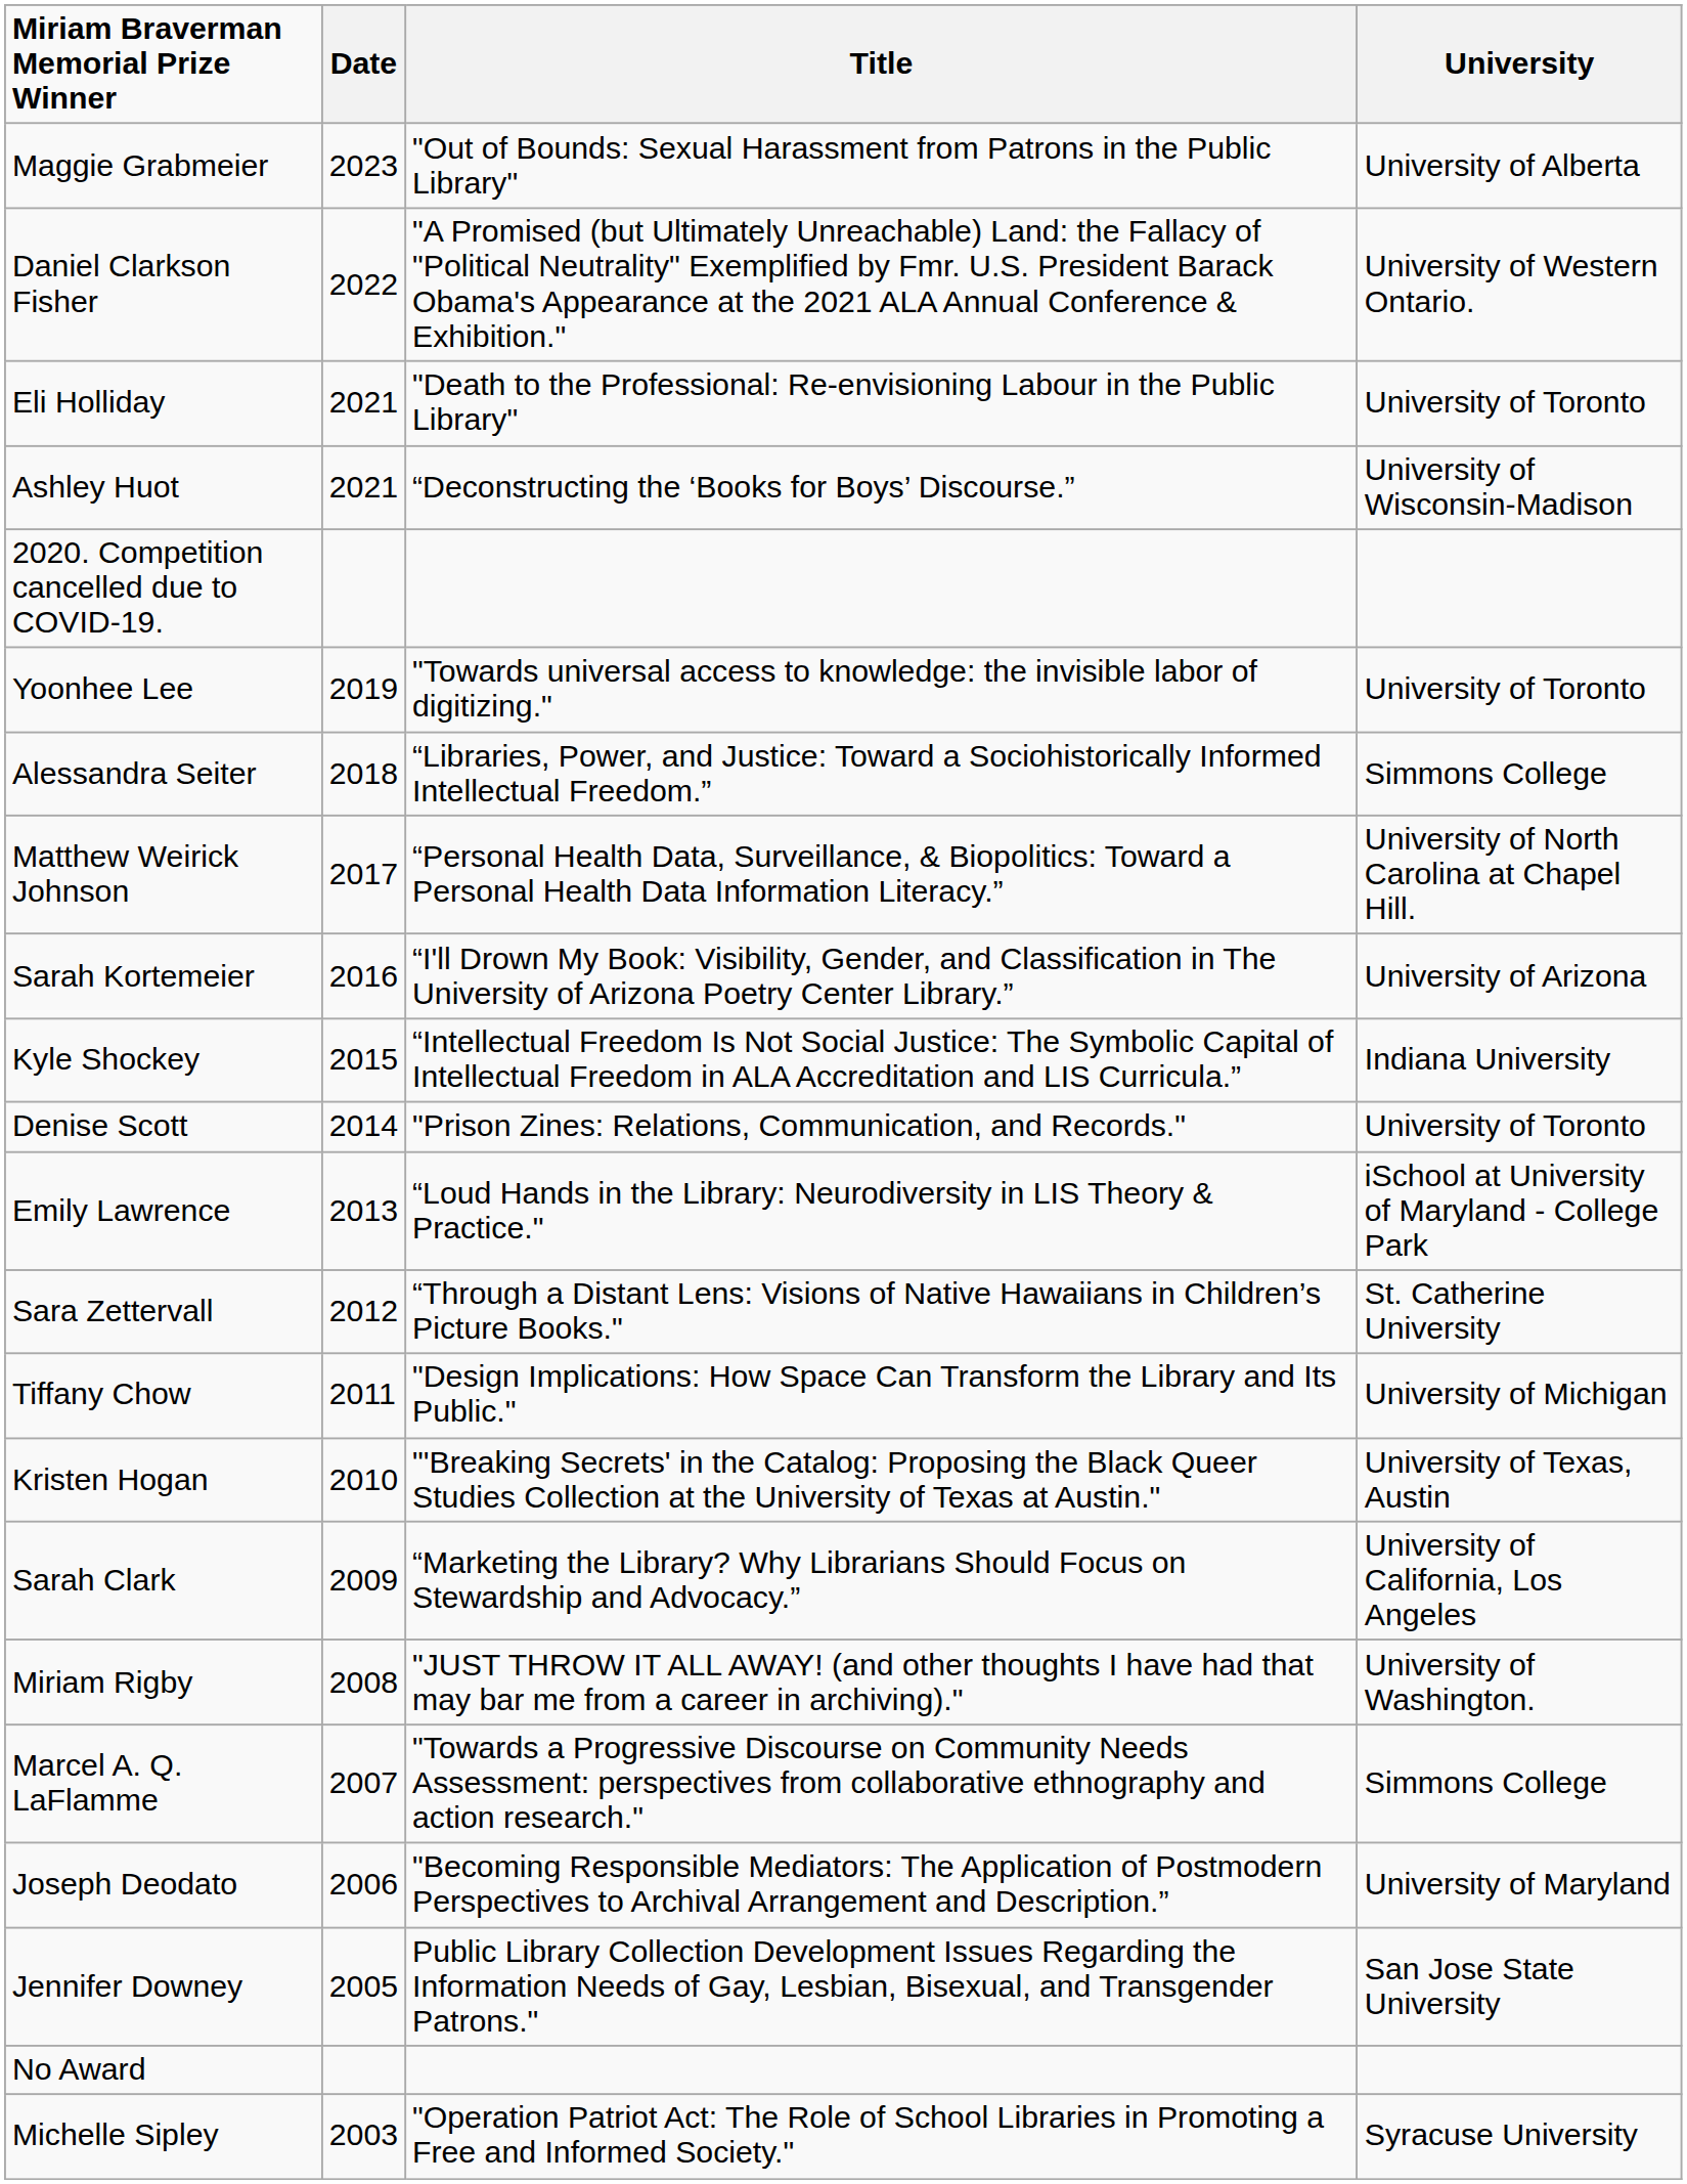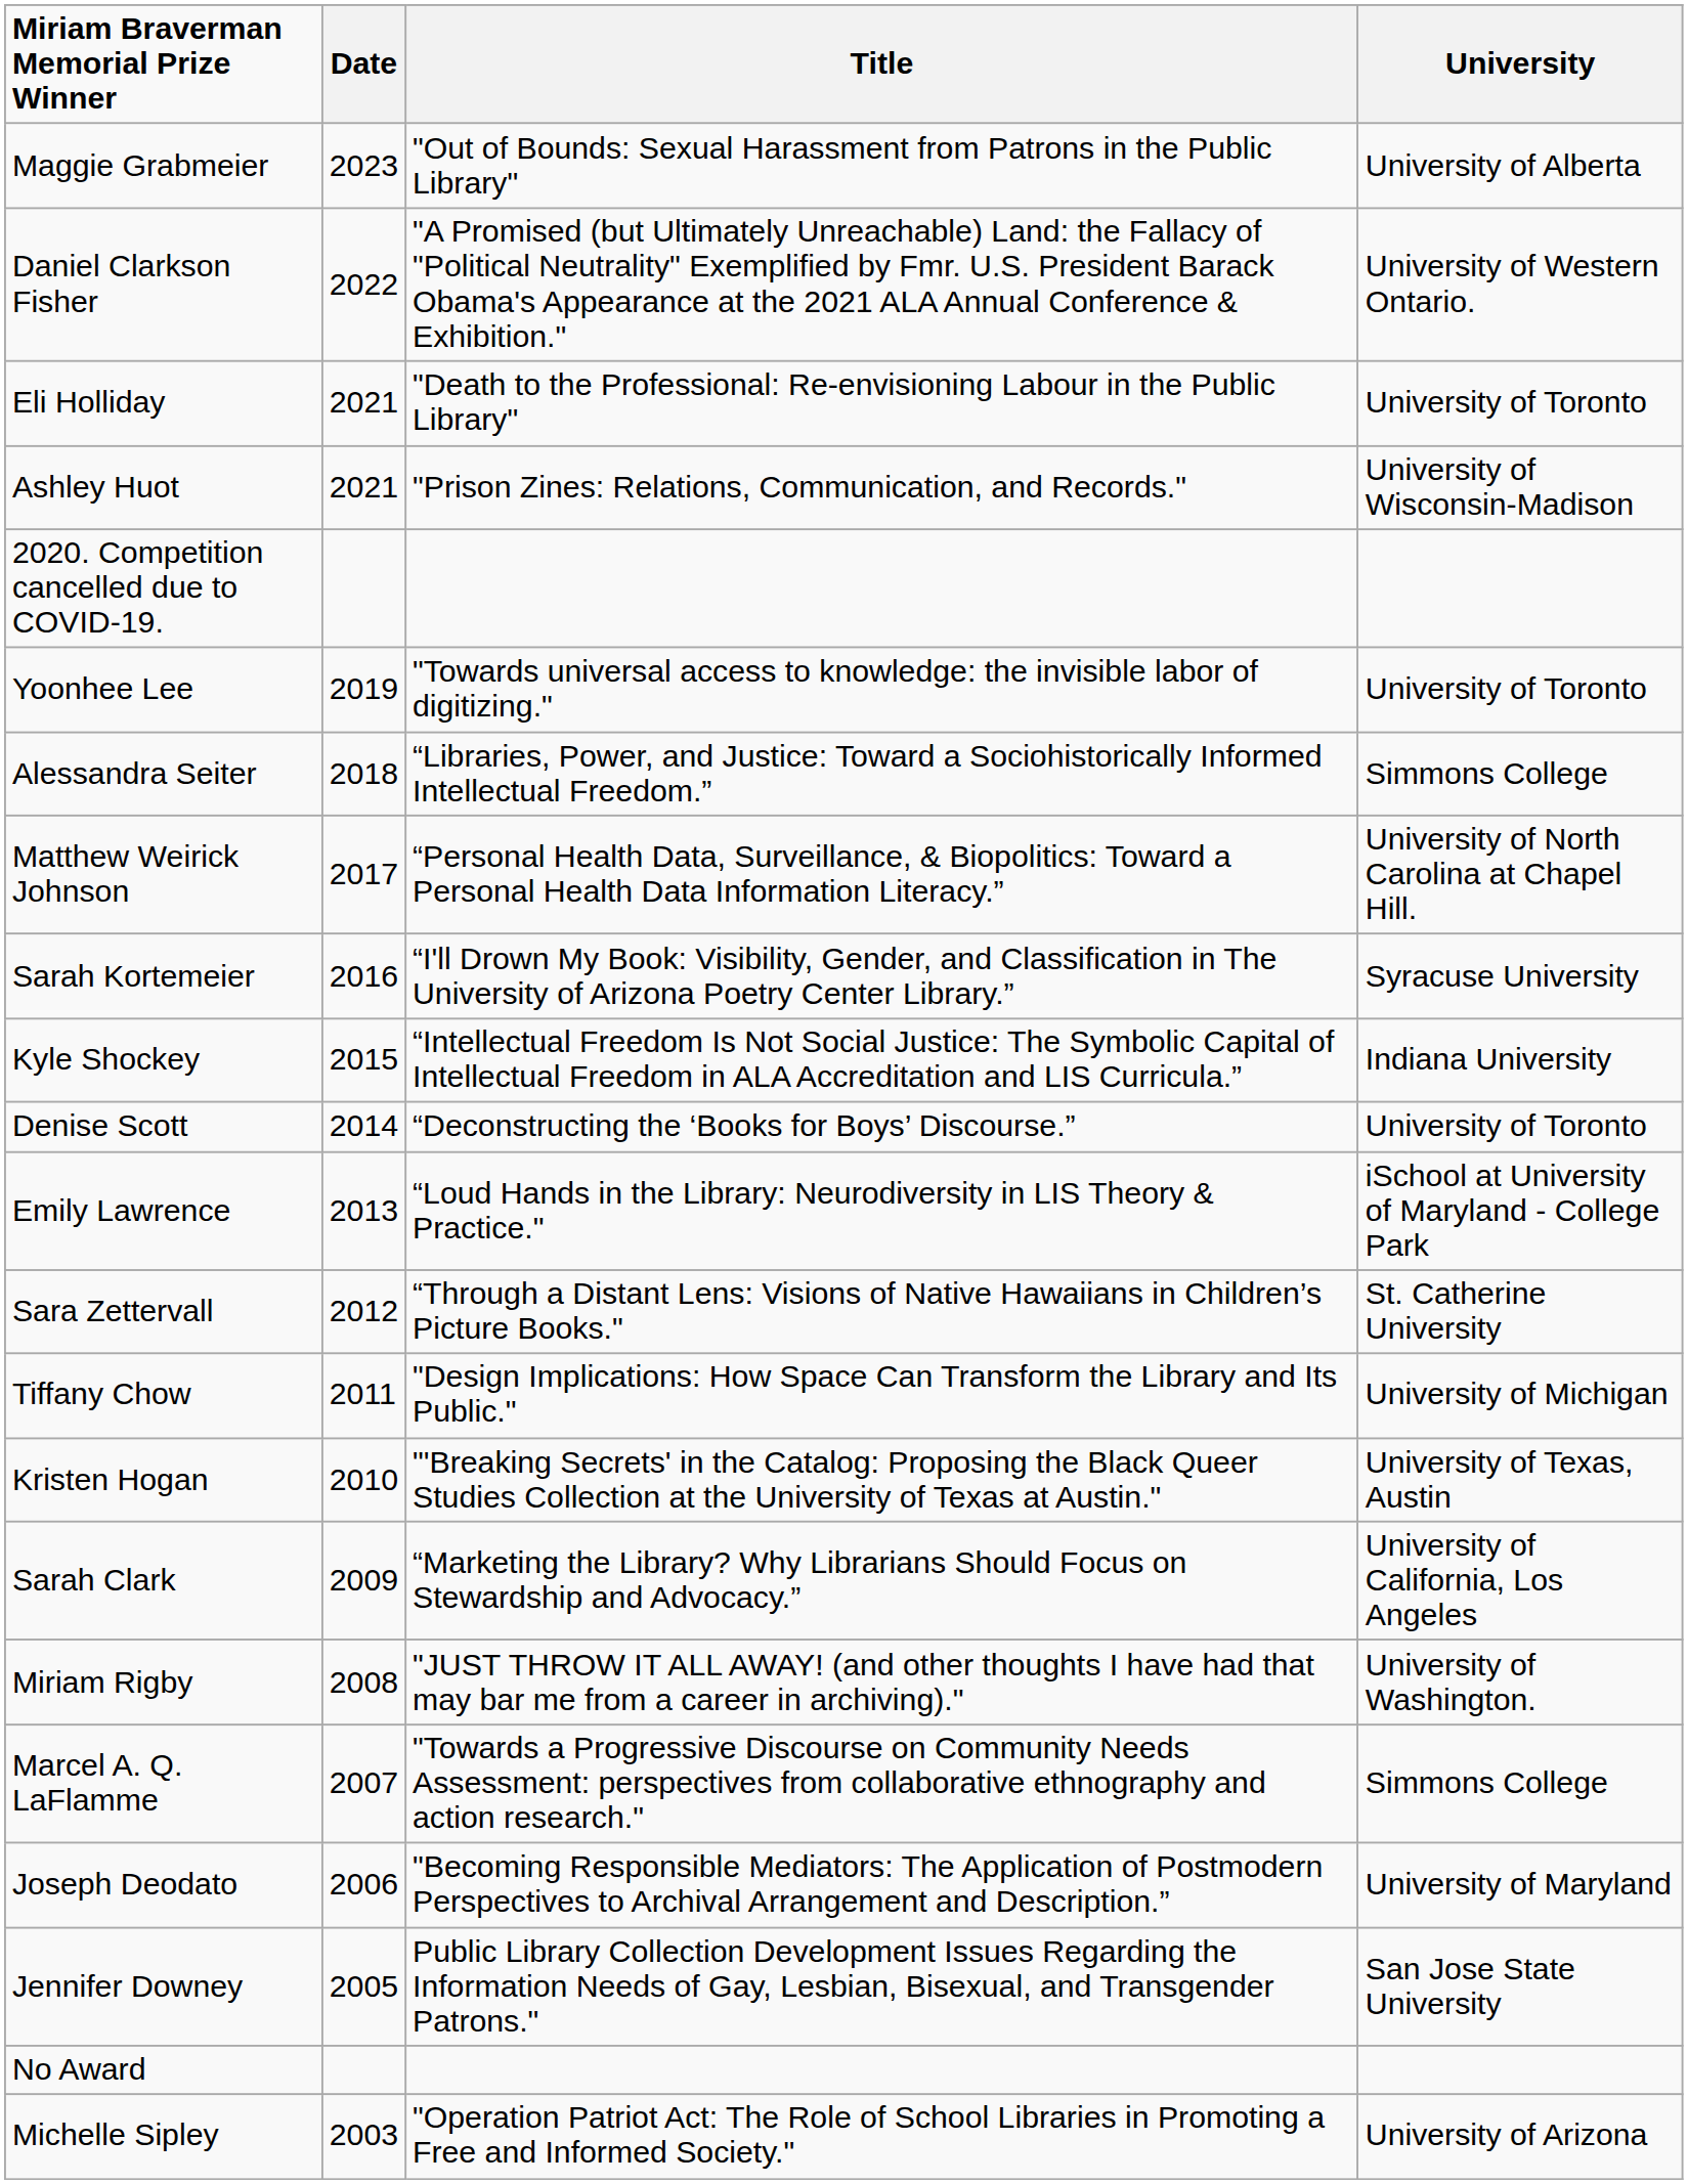 <table class="wikitable sortable">
 <tr>
 <td><strong> Miriam Braverman Memorial Prize Winner</strong></td>
 <th><strong>Date</strong></th>
 <th><strong>Title</strong></th>
 <th><strong>University</strong></th>
 </tr>
 <tr>
 <td>Maggie Grabmeier</td>
 <td>2023</td>
 <td>"Out of Bounds: Sexual Harassment from Patrons in the Public Library"</td>
 <td>University of Alberta</td>
 </tr>
 <tr>
 <td>Daniel Clarkson Fisher</td>
 <td>2022</td>
 <td>"A Promised (but Ultimately Unreachable) Land: the Fallacy of "Political Neutrality" Exemplified by Fmr. U.S. President Barack Obama's Appearance at the 2021 ALA Annual Conference & Exhibition."</td>
 <td>University of Western Ontario.</td>
 </tr>
 <tr>
 <td>Eli Holliday</td>
 <td>2021</td>
 <td>"Death to the Professional: Re-envisioning Labour in the Public Library"</td>
 <td>University of Toronto</td>
 </tr>
 <tr>
 <td>Ashley Huot</td>
 <td>2021</td>
-<td>“Deconstructing the ‘Books for Boys’ Discourse.”</td>
+<td>"Prison Zines: Relations, Communication, and Records."</td>
 <td>University of Wisconsin-Madison</td>
 </tr>
 <tr>
 <td>2020. Competition cancelled due to COVID-19.</td>
 <td></td>
 <td></td>
 </tr>
 <tr>
 <td>Yoonhee Lee</td>
 <td>2019</td>
 <td>"Towards universal access to knowledge: the invisible labor of digitizing."</td>
 <td>University of Toronto</td>
 </tr>
 <tr>
 <td>Alessandra Seiter</td>
 <td>2018</td>
 <td>“Libraries, Power, and Justice: Toward a Sociohistorically Informed Intellectual Freedom.”</td>
 <td>Simmons College</td>
 </tr>
 <tr>
 <td>Matthew Weirick Johnson</td>
 <td>2017</td>
 <td>“Personal Health Data, Surveillance, & Biopolitics: Toward a Personal Health Data Information Literacy.”</td>
 <td>University of North Carolina at Chapel Hill.</td>
 </tr>
 <tr>
 <td>Sarah Kortemeier</td>
 <td>2016</td>
 <td>“I'll Drown My Book: Visibility, Gender, and Classification in The University of Arizona Poetry Center Library.”</td>
-<td>University of Arizona</td>
+<td>Syracuse University</td>
 </tr>
 <tr>
 <td>Kyle Shockey</td>
 <td>2015</td>
 <td>“Intellectual Freedom Is Not Social Justice: The Symbolic Capital of Intellectual Freedom in ALA Accreditation and LIS Curricula.”</td>
 <td>Indiana University</td>
 </tr>
 <tr>
 <td>Denise Scott</td>
 <td>2014</td>
-<td>"Prison Zines: Relations, Communication, and Records."</td>
+<td>“Deconstructing the ‘Books for Boys’ Discourse.”</td>
 <td>University of Toronto</td>
 </tr>
 <tr>
 <td>Emily Lawrence</td>
 <td>2013</td>
 <td>“Loud Hands in the Library: Neurodiversity in LIS Theory & Practice."</td>
 <td>iSchool at University of Maryland - College Park</td>
 </tr>
 <tr>
 <td>Sara Zettervall</td>
 <td>2012</td>
 <td>“Through a Distant Lens: Visions of Native Hawaiians in Children’s Picture Books."</td>
 <td>St. Catherine University</td>
 </tr>
 <tr>
 <td>Tiffany Chow</td>
 <td>2011</td>
 <td>"Design Implications: How Space Can Transform the Library and Its Public."</td>
 <td>University of Michigan</td>
 </tr>
 <tr>
 <td>Kristen Hogan</td>
 <td>2010</td>
 <td>"'Breaking Secrets' in the Catalog: Proposing the Black Queer Studies Collection at the University of Texas at Austin."</td>
 <td>University of Texas, Austin</td>
 </tr>
 <tr>
 <td>Sarah Clark</td>
 <td>2009</td>
 <td>“Marketing the Library? Why Librarians Should Focus on Stewardship and Advocacy.”</td>
 <td>University of California, Los Angeles</td>
 </tr>
 <tr>
 <td>Miriam Rigby</td>
 <td>2008</td>
 <td>"JUST THROW IT ALL AWAY! (and other thoughts I have had that may bar me from a career in archiving)."</td>
 <td>University of Washington.</td>
 </tr>
 <tr>
 <td>Marcel A. Q. LaFlamme</td>
 <td>2007</td>
 <td>"Towards a Progressive Discourse on Community Needs Assessment: perspectives from collaborative ethnography and action research."</td>
 <td>Simmons College</td>
 </tr>
 <tr>
 <td>Joseph Deodato</td>
 <td>2006</td>
 <td>"Becoming Responsible Mediators: The Application of Postmodern Perspectives to Archival Arrangement and Description.”</td>
 <td>University of Maryland</td>
 </tr>
 <tr>
 <td>Jennifer Downey</td>
 <td>2005</td>
 <td>Public Library Collection Development Issues Regarding the Information Needs of Gay, Lesbian, Bisexual, and Transgender Patrons."</td>
 <td>San Jose State University</td>
 </tr>
 <tr>
 <td>No Award</td>
 <td></td>
 <td></td>
 </tr>
 <tr>
 <td>Michelle Sipley</td>
 <td>2003</td>
 <td>"Operation Patriot Act: The Role of School Libraries in Promoting a Free and Informed Society."</td>
-<td>Syracuse University</td>
+<td>University of Arizona</td>
 </tr>
 </table>
